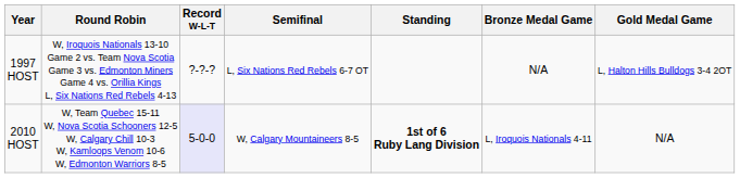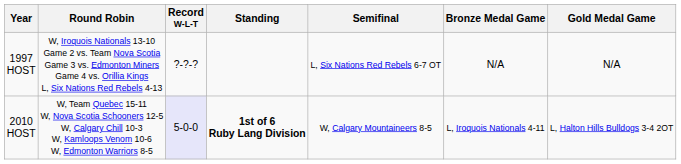 <table class="wikitable" style="text-align:center;">
 <tr>
 <th>Year</th>
 <th>Round Robin</th>
 <th>Record<br><small>W-L-T</small></th>
+<th>Standing</th>
 <th>Semifinal</th>
-<th>Standing</th>
 <th>Bronze Medal Game</th>
 <th>Gold Medal Game</th>
 </tr>
 <tr>
 <td>1997<br>HOST</td>
 <td><small>W, <a href='#'>Iroquois Nationals</a> 13-10<br>Game 2 vs. Team <a href='#'>Nova Scotia</a><br>Game 3 vs. <a href='#'>Edmonton Miners</a><br>Game 4 vs. <a href='#'>Orillia Kings</a><br>L, <a href='#'>Six Nations Red Rebels</a> 4-13</small></td>
 <td>?-?-?</td>
+<td></td>
 <td><small> L, <a href='#'>Six Nations Red Rebels</a> 6-7 OT</small></td>
-<td></td>
 <td>N/A</td>
-<td><small> L, <a href='#'>Halton Hills Bulldogs</a> 3-4 2OT</small></td>
+<td>N/A</td>
 </tr>
 <tr>
 <td>2010<br>HOST</td>
 <td><small>W, Team <a href='#'>Quebec</a> 15-11<br>W, <a href='#'>Nova Scotia Schooners</a> 12-5<br>W, <a href='#'>Calgary Chill</a> 10-3<br>W, <a href='#'>Kamloops Venom</a> 10-6<br>W, <a href='#'>Edmonton Warriors</a> 8-5</small></td>
 <td style="background: lavender;">5-0-0</td>
+<td><strong>1st of 6<br>Ruby Lang Division</strong></td>
 <td><small>W, <a href='#'>Calgary Mountaineers</a> 8-5</small></td>
-<td><strong>1st of 6<br>Ruby Lang Division</strong></td>
 <td><small>L, <a href='#'>Iroquois Nationals</a> 4-11</small></td>
-<td>N/A</td>
+<td><small> L, <a href='#'>Halton Hills Bulldogs</a> 3-4 2OT</small></td>
 </tr>
 </table>
